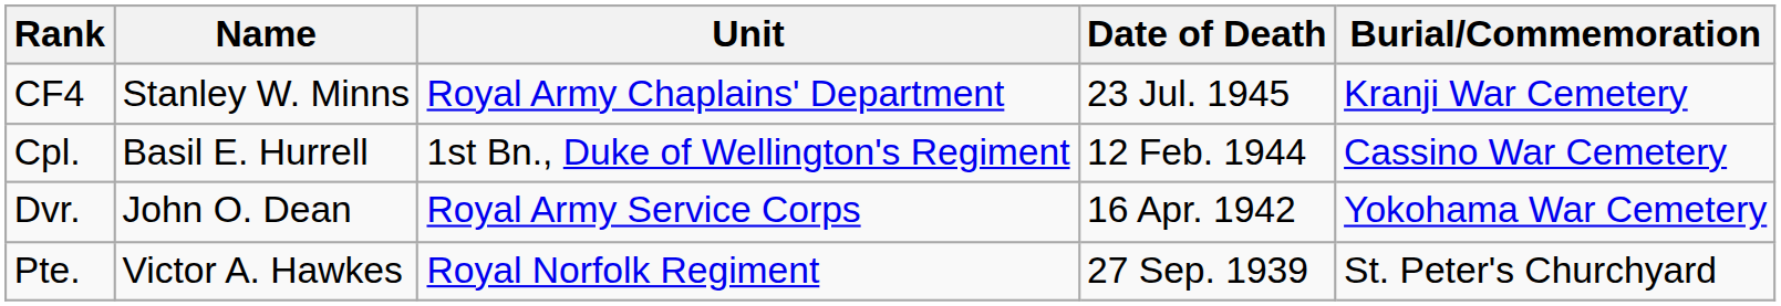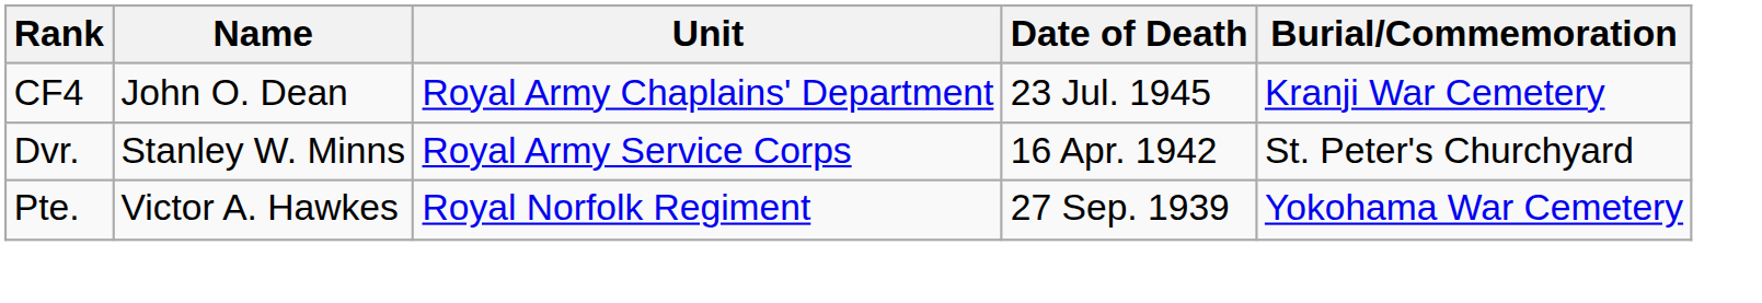 <table class="wikitable">
 <tr>
 <th>Rank</th>
 <th>Name</th>
 <th>Unit</th>
 <th>Date of Death</th>
 <th>Burial/Commemoration</th>
 </tr>
 <tr>
 <td>CF4</td>
-<td>Stanley W. Minns</td>
+<td>John O. Dean</td>
 <td><a href='#'>Royal Army Chaplains' Department</a></td>
 <td>23 Jul. 1945</td>
 <td><a href='#'>Kranji War Cemetery</a></td>
 </tr>
 <tr>
-<td>Cpl.</td>
-<td>Basil E. Hurrell</td>
-<td>1st Bn., <a href='#'>Duke of Wellington's Regiment</a></td>
-<td>12 Feb. 1944</td>
-<td><a href='#'>Cassino War Cemetery</a></td>
-</tr>
-<tr>
 <td>Dvr.</td>
-<td>John O. Dean</td>
+<td>Stanley W. Minns</td>
 <td><a href='#'>Royal Army Service Corps</a></td>
 <td>16 Apr. 1942</td>
-<td><a href='#'>Yokohama War Cemetery</a></td>
+<td>St. Peter's Churchyard</td>
 </tr>
 <tr>
 <td>Pte.</td>
 <td>Victor A. Hawkes</td>
 <td><a href='#'>Royal Norfolk Regiment</a></td>
 <td>27 Sep. 1939</td>
-<td>St. Peter's Churchyard</td>
+<td><a href='#'>Yokohama War Cemetery</a></td>
 </tr>
 </table>
